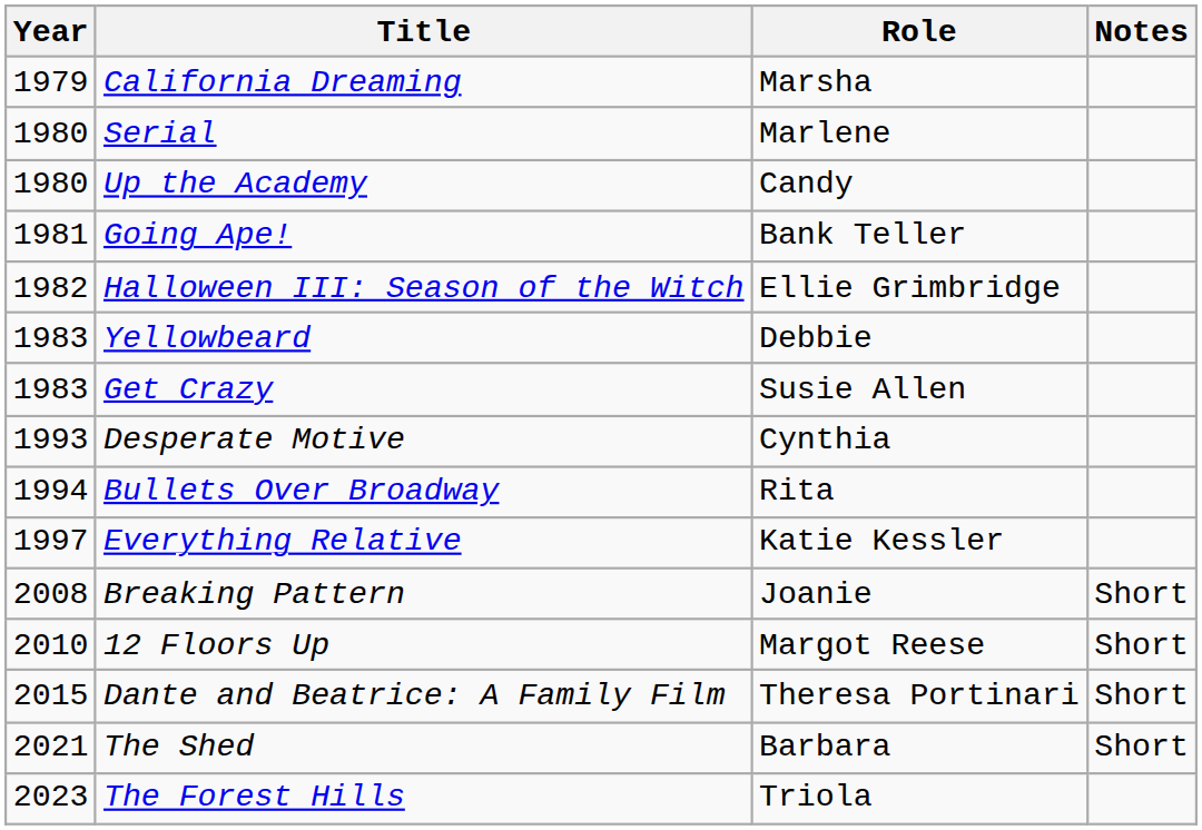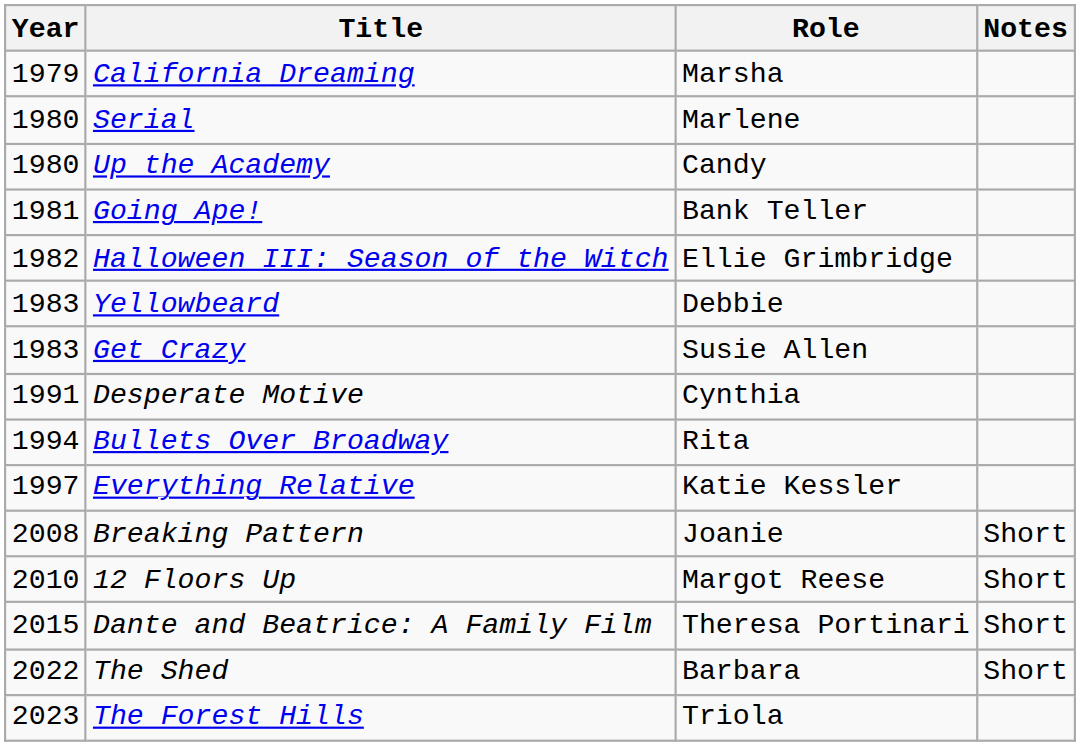 <table class="wikitable sortable">
 <tr>
 <th>Year</th>
 <th>Title</th>
 <th>Role</th>
 <th class="unsortable">Notes</th>
 </tr>
 <tr>
 <td>1979</td>
 <td><em><a href='#'>California Dreaming</a></em></td>
 <td>Marsha</td>
 <td></td>
 </tr>
 <tr>
 <td>1980</td>
 <td><em><a href='#'>Serial</a></em></td>
 <td>Marlene</td>
 <td></td>
 </tr>
 <tr>
 <td>1980</td>
 <td><em><a href='#'>Up the Academy</a></em></td>
 <td>Candy</td>
 <td></td>
 </tr>
 <tr>
 <td>1981</td>
 <td><em><a href='#'>Going Ape!</a></em></td>
 <td>Bank Teller</td>
 <td></td>
 </tr>
 <tr>
 <td>1982</td>
 <td><em><a href='#'>Halloween III: Season of the Witch</a></em></td>
 <td>Ellie Grimbridge</td>
 <td></td>
 </tr>
 <tr>
 <td>1983</td>
 <td><em><a href='#'>Yellowbeard</a></em></td>
 <td>Debbie</td>
 <td></td>
 </tr>
 <tr>
 <td>1983</td>
 <td><em><a href='#'>Get Crazy</a></em></td>
 <td>Susie Allen</td>
 <td></td>
 </tr>
 <tr>
-<td>1993</td>
+<td>1991</td>
 <td><em>Desperate Motive</em></td>
 <td>Cynthia</td>
 <td></td>
 </tr>
 <tr>
 <td>1994</td>
 <td><em><a href='#'>Bullets Over Broadway</a></em></td>
 <td>Rita</td>
 <td></td>
 </tr>
 <tr>
 <td>1997</td>
 <td><em><a href='#'>Everything Relative</a></em></td>
 <td>Katie Kessler</td>
 <td></td>
 </tr>
 <tr>
 <td>2008</td>
 <td><em>Breaking Pattern</em></td>
 <td>Joanie</td>
 <td>Short</td>
 </tr>
 <tr>
 <td>2010</td>
 <td><em>12 Floors Up</em></td>
 <td>Margot Reese</td>
 <td>Short</td>
 </tr>
 <tr>
 <td>2015</td>
 <td><em>Dante and Beatrice: A Family Film</em></td>
 <td>Theresa Portinari</td>
 <td>Short</td>
 </tr>
 <tr>
-<td>2021</td>
+<td>2022</td>
 <td><em>The Shed</em></td>
 <td>Barbara</td>
 <td>Short</td>
 </tr>
 <tr>
 <td>2023</td>
 <td><em><a href='#'>The Forest Hills</a></em></td>
 <td>Triola</td>
 <td></td>
 </tr>
 </table>
